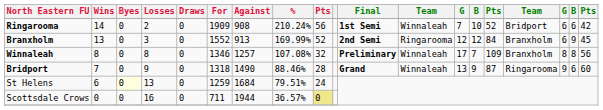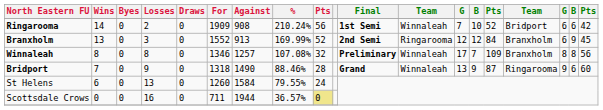 <table style="font-size: 85%; text-align: left;" class="wikitable">
 <tr>
 <th style="color:crimson">North Eastern FU</th>
 <th style="color:crimson">Wins</th>
 <th style="color:crimson">Byes</th>
 <th style="color:crimson">Losses</th>
 <th style="color:crimson">Draws</th>
 <th style="color:crimson">For</th>
 <th style="color:crimson">Against</th>
 <th style="color:crimson">%</th>
 <th style="color:crimson">Pts</th>
 <th></th>
 <th style="color:green">Final</th>
 <th style="color:green">Team</th>
 <th style="color:green">G</th>
 <th style="color:green">B</th>
 <th style="color:green">Pts</th>
 <th style="color:green">Team</th>
 <th style="color:green">G</th>
 <th style="color:green">B</th>
 <th style="color:green">Pts</th>
 </tr>
 <tr>
 </tr>
 <tr>
 </tr>
 <tr>
 <td><strong>	Ringarooma	</strong></td>
 <td>14</td>
 <td>0</td>
 <td>2</td>
 <td>0</td>
 <td>1909</td>
 <td>908</td>
 <td>210.24%</td>
 <td>56</td>
 <td></td>
 <td><strong>1st Semi</strong></td>
 <td>Winnaleah</td>
 <td>7</td>
 <td>10</td>
 <td>52</td>
 <td>Bridport</td>
 <td>6</td>
 <td>6</td>
 <td>42</td>
 </tr>
 <tr>
 <td><strong>	Branxholm	</strong></td>
 <td>13</td>
 <td>0</td>
 <td>3</td>
 <td>0</td>
 <td>1552</td>
 <td>913</td>
 <td>169.99%</td>
 <td>52</td>
 <td></td>
 <td><strong>2nd Semi</strong></td>
 <td>Ringarooma</td>
 <td>12</td>
 <td>12</td>
 <td>84</td>
 <td>Branxholm</td>
 <td>6</td>
 <td>9</td>
 <td>45</td>
 </tr>
 <tr>
 <td><strong>	Winnaleah	</strong></td>
 <td>8</td>
 <td>0</td>
 <td>8</td>
 <td>0</td>
 <td>1346</td>
 <td>1257</td>
 <td>107.08%</td>
 <td>32</td>
 <td></td>
 <td><strong>Preliminary</strong></td>
 <td>Winnaleah</td>
 <td>17</td>
 <td>7</td>
 <td>109</td>
 <td>Branxholm</td>
 <td>8</td>
 <td>8</td>
 <td>56</td>
 </tr>
 <tr>
 <td><strong>	Bridport	</strong></td>
 <td>7</td>
 <td>0</td>
 <td>9</td>
 <td>0</td>
 <td>1318</td>
 <td>1490</td>
 <td>88.46%</td>
 <td>28</td>
 <td></td>
 <td><strong>Grand</strong></td>
 <td>Winnaleah</td>
 <td>13</td>
 <td>9</td>
 <td>87</td>
 <td>Ringarooma</td>
 <td>9</td>
 <td>6</td>
 <td>60</td>
 </tr>
 <tr>
 <td>St Helens</td>
 <td>6</td>
-<td style="background: lightyellow;">0</td>
+<td>0</td>
 <td>13</td>
 <td>0</td>
-<td>1259</td>
-<td>1684</td>
-<td>79.51%</td>
+<td>1260</td>
+<td>1584</td>
+<td>79.55%</td>
 <td>24</td>
 <td></td>
 </tr>
 <tr>
 <td>Scottsdale Crows</td>
 <td>0</td>
 <td>0</td>
 <td>16</td>
 <td>0</td>
 <td>711</td>
 <td>1944</td>
 <td>36.57%</td>
 <td style="background: khaki;">0</td>
 <td></td>
 </tr>
 <tr>
 </tr>
 </table>
